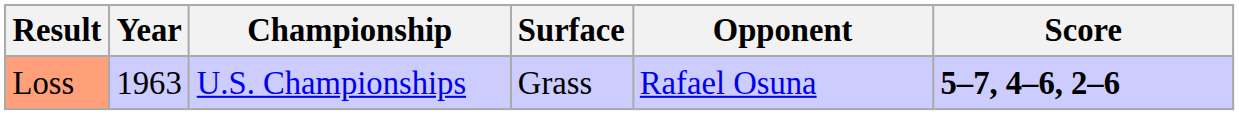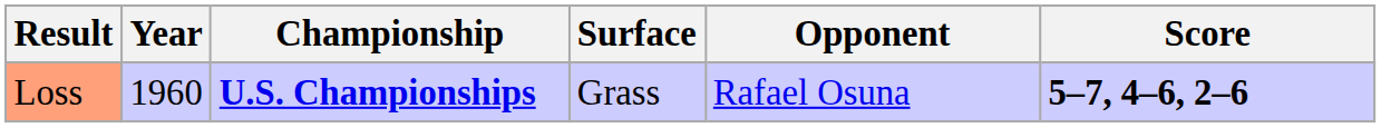 <table class="sortable wikitable">
 <tr>
 <th style="width:40px">Result</th>
 <th style="width:30px">Year</th>
 <th style="width:150px">Championship</th>
 <th style="width:50px">Surface</th>
 <th style="width:140px">Opponent</th>
 <th style="width:140px" class="unsortable">Score</th>
 </tr>
 <tr style="background:#ccf;">
 <td style="background:#ffa07a;">Loss</td>
-<td>1963</td>
-<td><a href='#'>U.S. Championships</a></td>
+<td>1960</td>
+<td><strong><a href='#'>U.S. Championships</a></strong></td>
 <td>Grass</td>
 <td> <a href='#'>Rafael Osuna</a></td>
 <td><strong>5–7, 4–6, 2–6</strong></td>
 </tr>
 </table>
